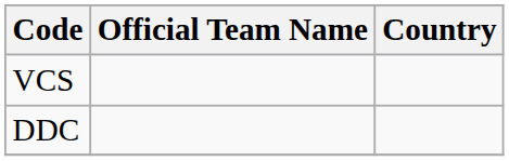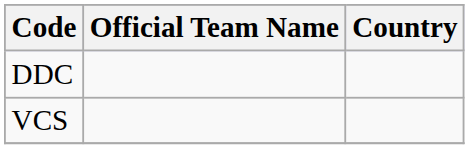 <table class="wikitable">
 <tr style="background:#ccf;">
 <th>Code</th>
 <th>Official Team Name</th>
 <th>Country</th>
 </tr>
 <tr>
-<td>VCS</td>
+<td>DDC</td>
 <td></td>
 <td></td>
 </tr>
 <tr>
-<td>DDC</td>
+<td>VCS</td>
 <td></td>
 <td></td>
 </tr>
 <tr>
 </tr>
 </table>
